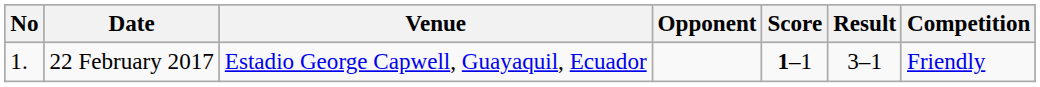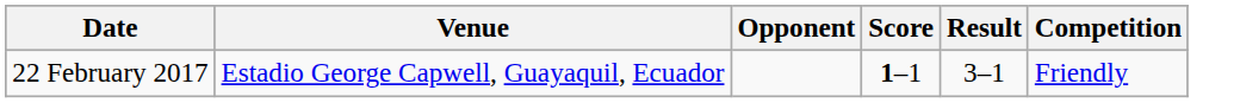 <table class="wikitable" style="font-size:85%;">
 <tr>
-<th>No</th>
 <th>Date</th>
 <th>Venue</th>
 <th>Opponent</th>
 <th>Score</th>
 <th>Result</th>
 <th>Competition</th>
 </tr>
 <tr>
-<td>1.</td>
 <td>22 February 2017</td>
 <td><a href='#'>Estadio George Capwell</a>, <a href='#'>Guayaquil</a>, <a href='#'>Ecuador</a></td>
 <td></td>
 <td align=center><strong>1</strong>–1</td>
 <td align=center>3–1</td>
 <td><a href='#'>Friendly</a></td>
 </tr>
 </table>
